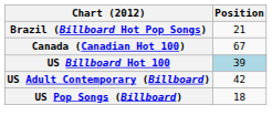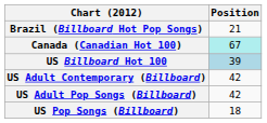 <table class="wikitable plainrowheaders sortable" style="text-align:center">
 <tr>
 <th scope="col">Chart (2012)</th>
 <th scope="col">Position</th>
 </tr>
 <tr>
 <th scope="row">Brazil (<a href='#'><em>Billboard</em> Hot Pop Songs</a>)</th>
 <td style="text-align:center;">21</td>
 </tr>
 <tr>
 <th scope="row">Canada (<a href='#'>Canadian Hot 100</a>)</th>
-<td style="text-align:center;">67</td>
+<td style="background: paleturquoise; text-align:center;">67</td>
 </tr>
 <tr>
 <th scope="row">US <a href='#'><em>Billboard</em> Hot 100</a></th>
 <td style="background: lightblue; text-align:center;">39</td>
 </tr>
 <tr>
 <th scope="row">US <a href='#'>Adult Contemporary</a> (<em><a href='#'>Billboard</a></em>)</th>
 <td style="text-align:center;">42</td>
 </tr>
 <tr>
+<th scope="row">US <a href='#'>Adult Pop Songs</a> (<em><a href='#'>Billboard</a></em>)</th>
+<td style="text-align:center;">42</td>
+</tr>
+<tr>
 <th scope="row">US <a href='#'>Pop Songs</a> (<em><a href='#'>Billboard</a></em>)</th>
 <td style="text-align:center;">18</td>
 </tr>
 </table>
